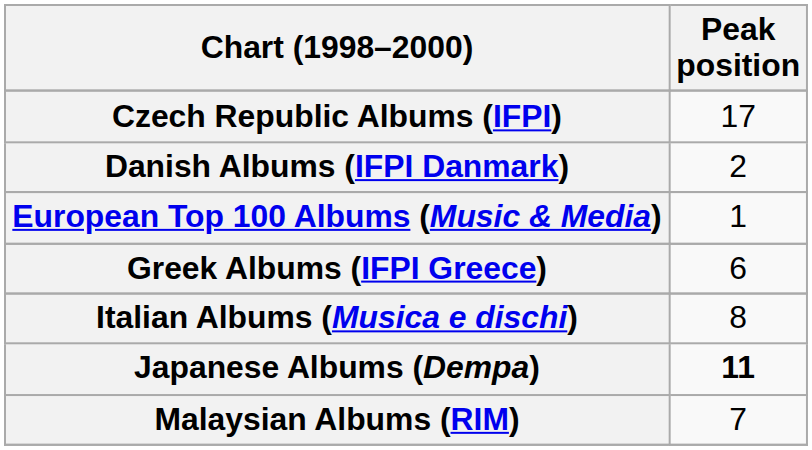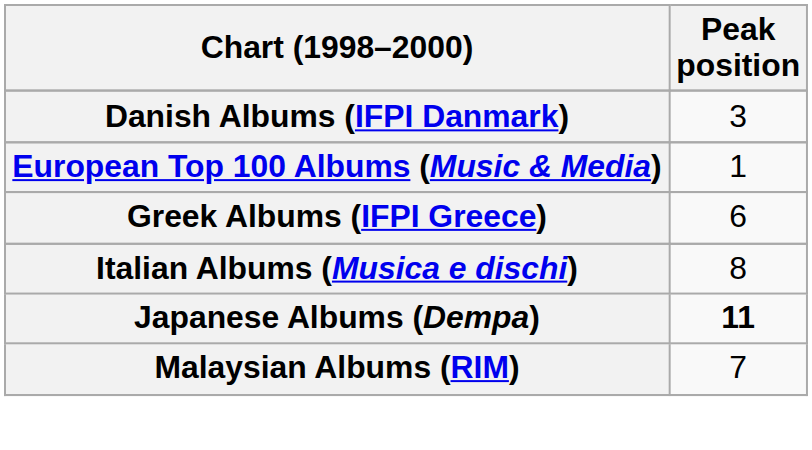 <table class="wikitable sortable plainrowheaders" style="text-align:center">
 <tr>
 <th scope="col">Chart (1998–2000)</th>
 <th scope="col">Peak<br>position</th>
 </tr>
 <tr>
 </tr>
 <tr>
 </tr>
 <tr>
 </tr>
 <tr>
 </tr>
 <tr>
 </tr>
 <tr>
-<th scope="row">Czech Republic Albums (<a href='#'>IFPI</a>)</th>
-<td>17</td>
-</tr>
-<tr>
 <th scope="row">Danish Albums (<a href='#'>IFPI Danmark</a>)</th>
-<td>2</td>
+<td>3</td>
 </tr>
 <tr>
 </tr>
 <tr>
 <th scope="row"><a href='#'>European Top 100 Albums</a> (<em><a href='#'>Music & Media</a></em>)</th>
 <td>1</td>
 </tr>
 <tr>
 </tr>
 <tr>
 </tr>
 <tr>
 </tr>
 <tr>
 <th scope="row">Greek Albums (<a href='#'>IFPI Greece</a>)</th>
 <td>6</td>
 </tr>
 <tr>
 </tr>
 <tr>
 </tr>
 <tr>
 <th scope="row">Italian Albums (<em><a href='#'>Musica e dischi</a></em>)</th>
 <td>8</td>
 </tr>
 <tr>
 <th scope="row">Japanese Albums (<em>Dempa</em>)</th>
 <td><strong>11</strong></td>
 </tr>
 <tr>
 <th scope="row">Malaysian Albums (<a href='#'>RIM</a>)</th>
 <td>7</td>
 </tr>
 <tr>
 </tr>
 <tr>
 </tr>
 <tr>
 </tr>
 <tr>
 </tr>
 <tr>
 </tr>
 <tr>
 </tr>
 <tr>
 </tr>
 <tr>
 </tr>
 <tr>
 </tr>
 </table>
